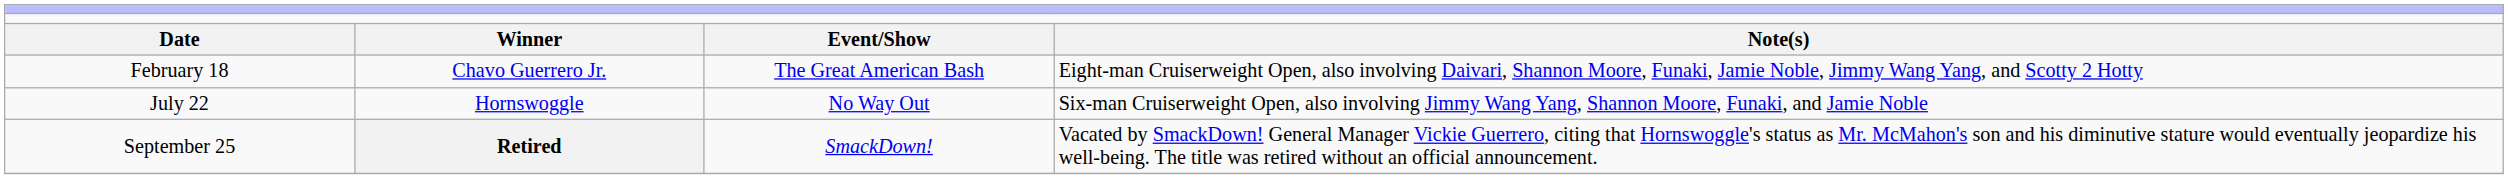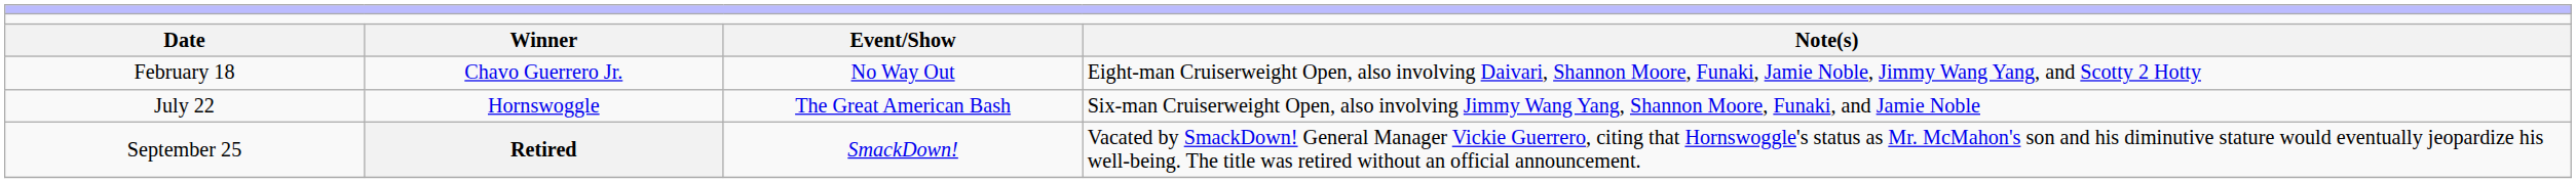 <table class="wikitable" style="text-align:center; width:100%;">
 <tr style="background:#BBF;">
 <td colspan="5"></td>
 </tr>
 <tr>
 <td colspan="5"><strong></strong></td>
 </tr>
 <tr>
 <th width=14%>Date</th>
 <th width=14%>Winner</th>
 <th width=14%>Event/Show</th>
 <th width=58%>Note(s)</th>
 </tr>
 <tr>
 <td>February 18</td>
 <td><a href='#'>Chavo Guerrero Jr.</a></td>
-<td><a href='#'>The Great American Bash</a></td>
+<td><a href='#'>No Way Out</a></td>
 <td align=left>Eight-man Cruiserweight Open, also involving <a href='#'>Daivari</a>, <a href='#'>Shannon Moore</a>, <a href='#'>Funaki</a>, <a href='#'>Jamie Noble</a>, <a href='#'>Jimmy Wang Yang</a>, and <a href='#'>Scotty 2 Hotty</a></td>
 </tr>
 <tr>
 <td>July 22</td>
 <td><a href='#'>Hornswoggle</a></td>
-<td><a href='#'>No Way Out</a></td>
+<td><a href='#'>The Great American Bash</a></td>
 <td align=left>Six-man Cruiserweight Open, also involving <a href='#'>Jimmy Wang Yang</a>, <a href='#'>Shannon Moore</a>, <a href='#'>Funaki</a>, and <a href='#'>Jamie Noble</a></td>
 </tr>
 <tr>
 <td>September 25<br></td>
 <th>Retired</th>
 <td><em><a href='#'>SmackDown!</a></em></td>
 <td align=left>Vacated by <a href='#'>SmackDown!</a> General Manager <a href='#'>Vickie Guerrero</a>, citing that <a href='#'>Hornswoggle</a>'s status as <a href='#'>Mr. McMahon's</a> son and his diminutive stature would eventually jeopardize his well-being. The title was retired without an official announcement.</td>
 </tr>
 <tr>
 </tr>
 </table>
